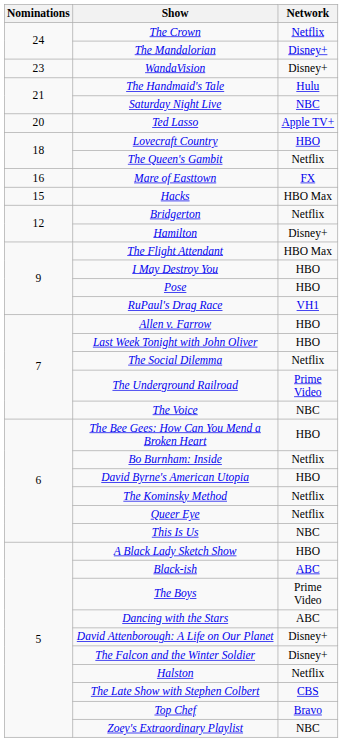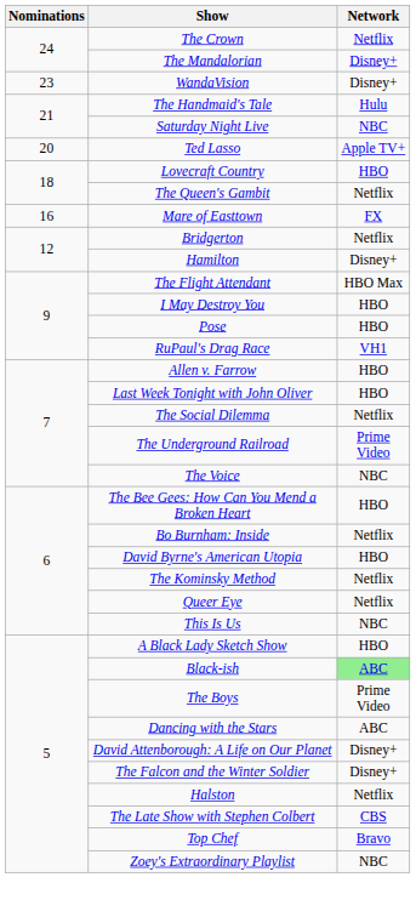 <table class="wikitable sortable" style="text-align: center; max-width:29em">
 <tr>
 <th scope="col">Nominations</th>
 <th scope="col">Show</th>
 <th scope="col">Network</th>
 </tr>
 <tr>
 <td scope="row" rowspan="2">24</td>
 <td data-sort-value="Crown"><em><a href='#'>The Crown</a></em></td>
 <td><a href='#'>Netflix</a></td>
 </tr>
 <tr>
 <td data-sort-value="Mandalorian"><em><a href='#'>The Mandalorian</a></em></td>
 <td><a href='#'>Disney+</a></td>
 </tr>
 <tr>
 <td scope="row">23</td>
 <td><em><a href='#'>WandaVision</a></em></td>
 <td>Disney+</td>
 </tr>
 <tr>
 <td scope="row" rowspan="2">21</td>
 <td data-sort-value="Handmaid's Tale"><em><a href='#'>The Handmaid's Tale</a></em></td>
 <td><a href='#'>Hulu</a></td>
 </tr>
 <tr>
 <td><em><a href='#'>Saturday Night Live</a></em></td>
 <td><a href='#'>NBC</a></td>
 </tr>
 <tr>
 <td scope="row">20</td>
 <td><em><a href='#'>Ted Lasso</a></em></td>
 <td><a href='#'>Apple TV+</a></td>
 </tr>
 <tr>
 <td scope="row" rowspan="2">18</td>
 <td><em><a href='#'>Lovecraft Country</a></em></td>
 <td><a href='#'>HBO</a></td>
 </tr>
 <tr>
 <td data-sort-value="Queen's Gambit"><em><a href='#'>The Queen's Gambit</a></em></td>
 <td>Netflix</td>
 </tr>
 <tr>
 <td scope="row">16</td>
 <td><em><a href='#'>Mare of Easttown</a></em></td>
 <td><a href='#'>FX</a></td>
-</tr>
-<tr>
-<td scope="row">15</td>
-<td><em><a href='#'>Hacks</a></em></td>
-<td>HBO Max</td>
 </tr>
 <tr>
 <td scope="row" rowspan="2">12</td>
 <td><em><a href='#'>Bridgerton</a></em></td>
 <td>Netflix</td>
 </tr>
 <tr>
 <td><em><a href='#'>Hamilton</a></em></td>
 <td>Disney+</td>
 </tr>
 <tr>
 <td scope="row" rowspan="4">9</td>
 <td data-sort-value="Flight Attendant"><em><a href='#'>The Flight Attendant</a></em></td>
 <td>HBO Max</td>
 </tr>
 <tr>
 <td><em><a href='#'>I May Destroy You</a></em></td>
 <td>HBO</td>
 </tr>
 <tr>
 <td><em><a href='#'>Pose</a></em></td>
 <td>HBO</td>
 </tr>
 <tr>
 <td><em><a href='#'>RuPaul's Drag Race</a></em></td>
 <td><a href='#'>VH1</a></td>
 </tr>
 <tr>
 <td scope="row" rowspan="5">7</td>
 <td><em><a href='#'>Allen v. Farrow</a></em></td>
 <td>HBO</td>
 </tr>
 <tr>
 <td><em><a href='#'>Last Week Tonight with John Oliver</a></em></td>
 <td>HBO</td>
 </tr>
 <tr>
 <td data-sort-value="Social Dilemma"><em><a href='#'>The Social Dilemma</a></em></td>
 <td>Netflix</td>
 </tr>
 <tr>
 <td data-sort-value="Underground Railroad"><em><a href='#'>The Underground Railroad</a></em></td>
 <td><a href='#'>Prime Video</a></td>
 </tr>
 <tr>
 <td data-sort-value="Voice"><em><a href='#'>The Voice</a></em></td>
 <td>NBC</td>
 </tr>
 <tr>
 <td scope="row" rowspan="6">6</td>
 <td data-sort-value="Bee Gees: How Can You Mend a Broken Heart"><em><a href='#'>The Bee Gees: How Can You Mend a Broken Heart</a></em></td>
 <td>HBO</td>
 </tr>
 <tr>
 <td><em><a href='#'>Bo Burnham: Inside</a></em></td>
 <td>Netflix</td>
 </tr>
 <tr>
 <td><em><a href='#'>David Byrne's American Utopia</a></em></td>
 <td>HBO</td>
 </tr>
 <tr>
 <td data-sort-value="Kominsky Method"><em><a href='#'>The Kominsky Method</a></em></td>
 <td>Netflix</td>
 </tr>
 <tr>
 <td><em><a href='#'>Queer Eye</a></em></td>
 <td>Netflix</td>
 </tr>
 <tr>
 <td><em><a href='#'>This Is Us</a></em></td>
 <td>NBC</td>
 </tr>
 <tr>
 <td scope="row" rowspan="10">5</td>
 <td data-sort-value="Black Lady Sketch Show"><em><a href='#'>A Black Lady Sketch Show</a></em></td>
 <td>HBO</td>
 </tr>
 <tr>
 <td><em><a href='#'>Black-ish</a></em></td>
-<td><a href='#'>ABC</a></td>
+<td style="background: lightgreen;"><a href='#'>ABC</a></td>
 </tr>
 <tr>
 <td data-sort-value="Boys"><em><a href='#'>The Boys</a></em></td>
 <td>Prime Video</td>
 </tr>
 <tr>
 <td><em><a href='#'>Dancing with the Stars</a></em></td>
 <td>ABC</td>
 </tr>
 <tr>
 <td><em><a href='#'>David Attenborough: A Life on Our Planet</a></em></td>
 <td>Disney+</td>
 </tr>
 <tr>
 <td data-sort-value="Falcon and the Winter Soldier"><em><a href='#'>The Falcon and the Winter Soldier</a></em></td>
 <td>Disney+</td>
 </tr>
 <tr>
 <td><em><a href='#'>Halston</a></em></td>
 <td>Netflix</td>
 </tr>
 <tr>
 <td data-sort-value="Late Show with Stephen Colbert"><em><a href='#'>The Late Show with Stephen Colbert</a></em></td>
 <td><a href='#'>CBS</a></td>
 </tr>
 <tr>
 <td><em><a href='#'>Top Chef</a></em></td>
 <td><a href='#'>Bravo</a></td>
 </tr>
 <tr>
 <td><em><a href='#'>Zoey's Extraordinary Playlist</a></em></td>
 <td>NBC</td>
 </tr>
 </table>
